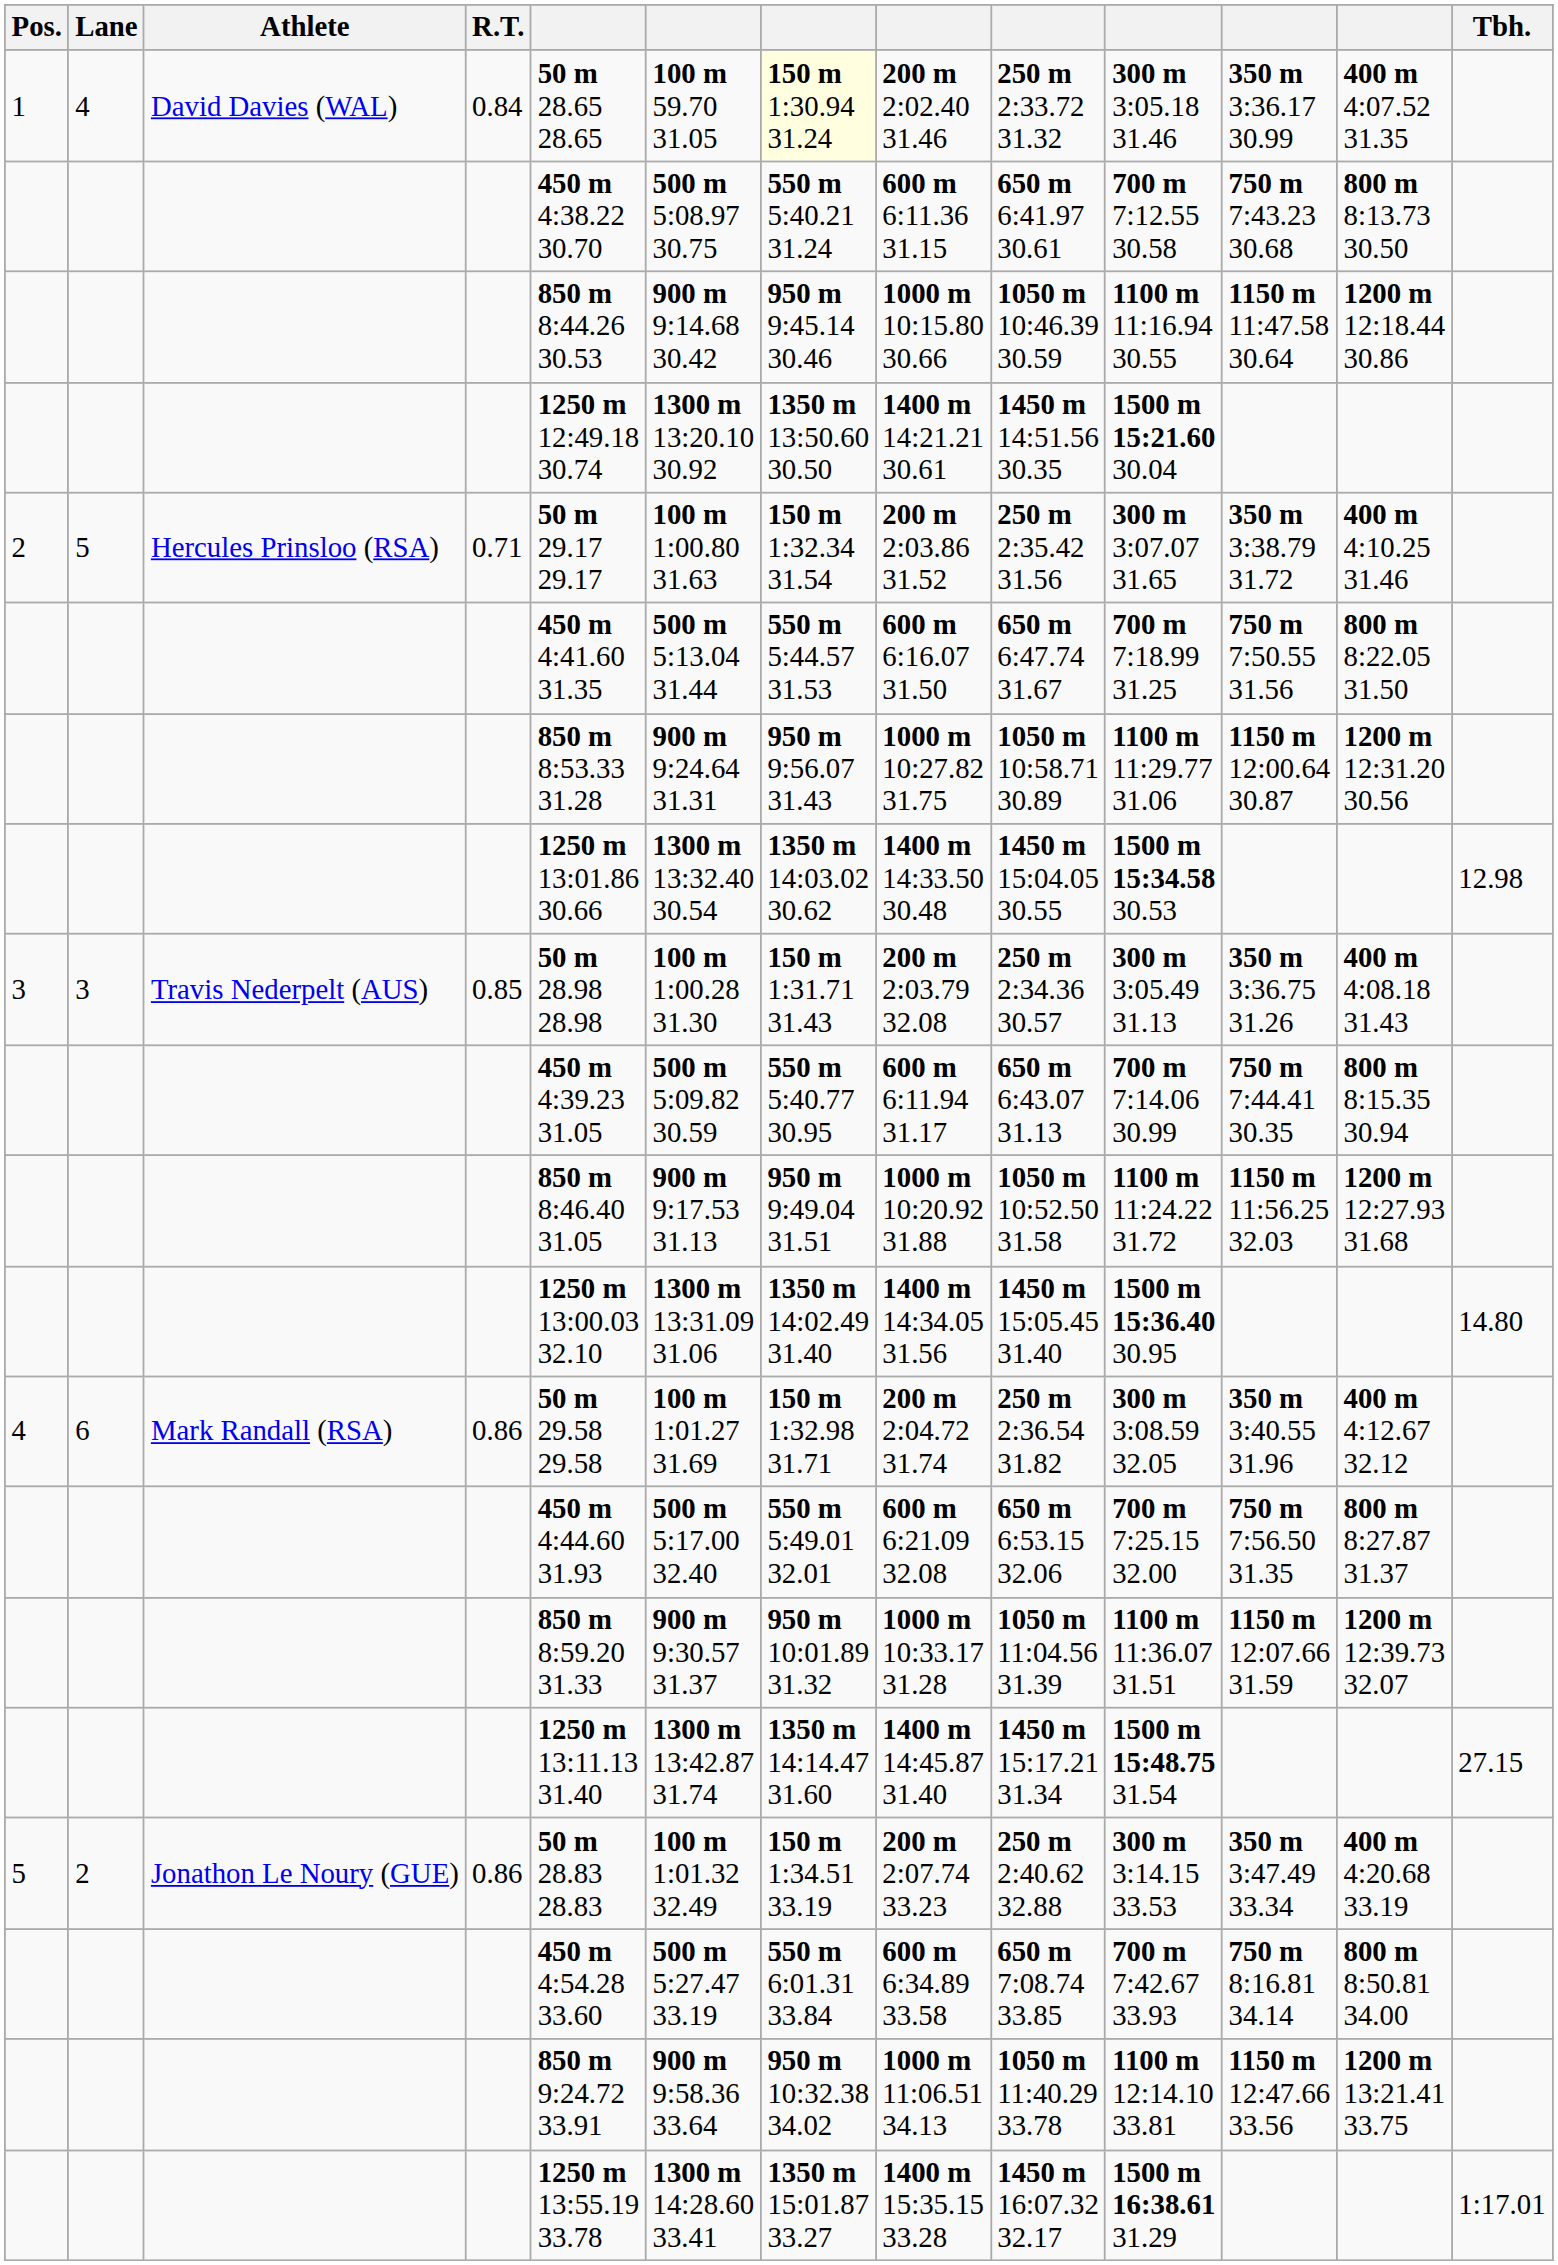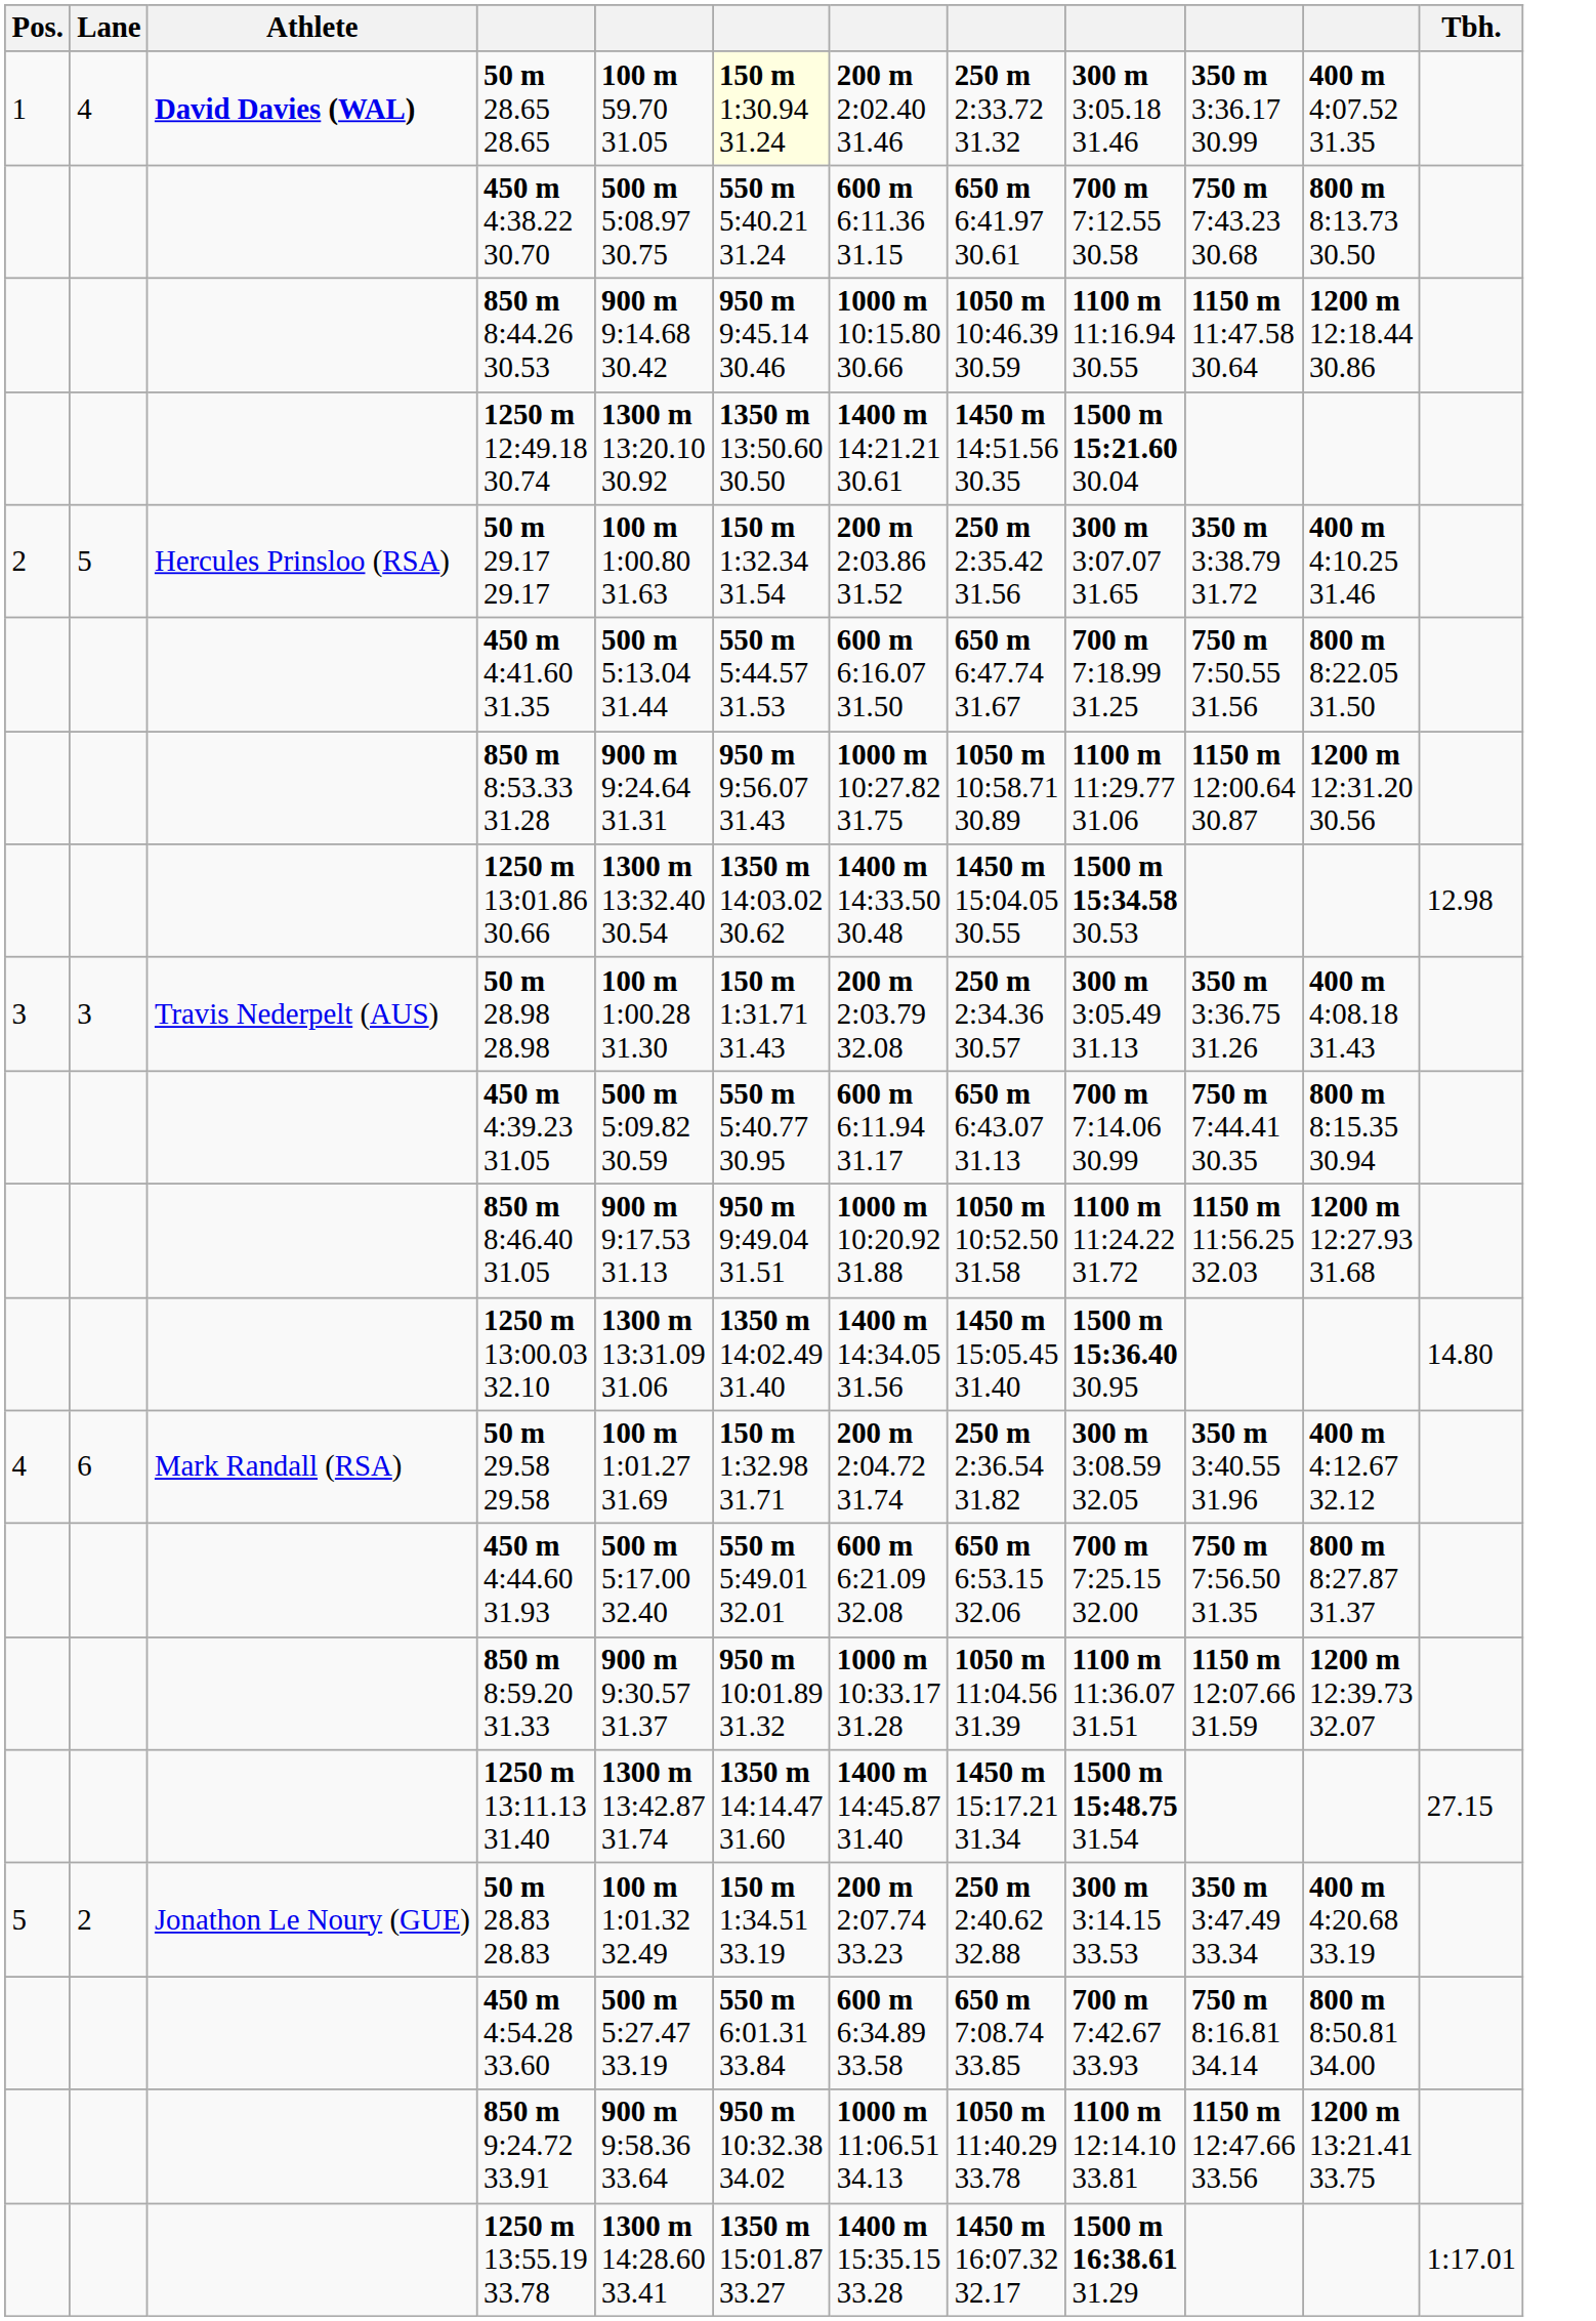 <table class="wikitable">
 <tr>
 <th>Pos.</th>
 <th>Lane</th>
 <th>Athlete</th>
-<th>R.T.</th>
 <th></th>
 <th></th>
 <th></th>
 <th></th>
 <th></th>
 <th></th>
 <th></th>
 <th></th>
 <th>Tbh.</th>
 </tr>
 <tr>
 <td>1</td>
 <td>4</td>
-<td> <a href='#'>David Davies</a> (<a href='#'>WAL</a>)</td>
-<td>0.84</td>
+<td><strong> <a href='#'>David Davies</a> (<a href='#'>WAL</a>)</strong></td>
 <td><strong>50 m</strong><br>28.65<br>28.65</td>
 <td><strong>100 m</strong><br>59.70<br>31.05</td>
 <td style="background: lightyellow;"><strong>150 m</strong><br>1:30.94<br>31.24</td>
 <td><strong>200 m</strong><br>2:02.40<br>31.46</td>
 <td><strong>250 m</strong><br>2:33.72<br>31.32</td>
 <td><strong>300 m</strong><br>3:05.18<br>31.46</td>
 <td><strong>350 m</strong><br>3:36.17<br>30.99</td>
 <td><strong>400 m</strong><br>4:07.52<br>31.35</td>
 <td></td>
 </tr>
 <tr>
-<td></td>
 <td></td>
 <td></td>
 <td></td>
 <td><strong>450 m</strong><br>4:38.22<br>30.70</td>
 <td><strong>500 m</strong><br>5:08.97<br>30.75</td>
 <td><strong>550 m</strong><br>5:40.21<br>31.24</td>
 <td><strong>600 m</strong><br>6:11.36<br>31.15</td>
 <td><strong>650 m</strong><br>6:41.97<br>30.61</td>
 <td><strong>700 m</strong><br>7:12.55<br>30.58</td>
 <td><strong>750 m</strong><br>7:43.23<br>30.68</td>
 <td><strong>800 m</strong><br>8:13.73<br>30.50</td>
 <td></td>
 </tr>
 <tr>
 <td></td>
 <td></td>
 <td></td>
-<td></td>
 <td><strong>850 m</strong><br>8:44.26<br>30.53</td>
 <td><strong>900 m</strong><br>9:14.68<br>30.42</td>
 <td><strong>950 m</strong><br>9:45.14<br>30.46</td>
 <td><strong>1000 m</strong><br>10:15.80<br>30.66</td>
 <td><strong>1050 m</strong><br>10:46.39<br>30.59</td>
 <td><strong>1100 m</strong><br>11:16.94<br>30.55</td>
 <td><strong>1150 m</strong><br>11:47.58<br>30.64</td>
 <td><strong>1200 m</strong><br>12:18.44<br>30.86</td>
 <td></td>
 </tr>
 <tr>
-<td></td>
 <td></td>
 <td></td>
 <td></td>
 <td><strong>1250 m</strong><br>12:49.18<br>30.74</td>
 <td><strong>1300 m</strong><br>13:20.10<br>30.92</td>
 <td><strong>1350 m</strong><br>13:50.60<br>30.50</td>
 <td><strong>1400 m</strong><br>14:21.21<br>30.61</td>
 <td><strong>1450 m</strong><br>14:51.56<br>30.35</td>
 <td><strong>1500 m</strong><br><strong>15:21.60</strong><br>30.04</td>
 <td></td>
 <td></td>
 <td> </td>
 </tr>
 <tr>
 <td>2</td>
 <td>5</td>
 <td> <a href='#'>Hercules Prinsloo</a> (<a href='#'>RSA</a>)</td>
-<td>0.71</td>
 <td><strong>50 m</strong><br>29.17<br>29.17</td>
 <td><strong>100 m</strong><br>1:00.80<br>31.63</td>
 <td><strong>150 m</strong><br>1:32.34<br>31.54</td>
 <td><strong>200 m</strong><br>2:03.86<br>31.52</td>
 <td><strong>250 m</strong><br>2:35.42<br>31.56</td>
 <td><strong>300 m</strong><br>3:07.07<br>31.65</td>
 <td><strong>350 m</strong><br>3:38.79<br>31.72</td>
 <td><strong>400 m</strong><br>4:10.25<br>31.46</td>
 <td></td>
 </tr>
 <tr>
-<td></td>
 <td></td>
 <td></td>
 <td></td>
 <td><strong>450 m</strong><br>4:41.60<br>31.35</td>
 <td><strong>500 m</strong><br>5:13.04<br>31.44</td>
 <td><strong>550 m</strong><br>5:44.57<br>31.53</td>
 <td><strong>600 m</strong><br>6:16.07<br>31.50</td>
 <td><strong>650 m</strong><br>6:47.74<br>31.67</td>
 <td><strong>700 m</strong><br>7:18.99<br>31.25</td>
 <td><strong>750 m</strong><br>7:50.55<br>31.56</td>
 <td><strong>800 m</strong><br>8:22.05<br>31.50</td>
 <td></td>
 </tr>
 <tr>
 <td></td>
 <td></td>
 <td></td>
-<td></td>
 <td><strong>850 m</strong><br>8:53.33<br>31.28</td>
 <td><strong>900 m</strong><br>9:24.64<br>31.31</td>
 <td><strong>950 m</strong><br>9:56.07<br>31.43</td>
 <td><strong>1000 m</strong><br>10:27.82<br>31.75</td>
 <td><strong>1050 m</strong><br>10:58.71<br>30.89</td>
 <td><strong>1100 m</strong><br>11:29.77<br>31.06</td>
 <td><strong>1150 m</strong><br>12:00.64<br>30.87</td>
 <td><strong>1200 m</strong><br>12:31.20<br>30.56</td>
 <td></td>
 </tr>
 <tr>
-<td></td>
 <td></td>
 <td></td>
 <td></td>
 <td><strong>1250 m</strong><br>13:01.86<br>30.66</td>
 <td><strong>1300 m</strong><br>13:32.40<br>30.54</td>
 <td><strong>1350 m</strong><br>14:03.02<br>30.62</td>
 <td><strong>1400 m</strong><br>14:33.50<br>30.48</td>
 <td><strong>1450 m</strong><br>15:04.05<br>30.55</td>
 <td><strong>1500 m</strong><br><strong>15:34.58</strong><br>30.53</td>
 <td></td>
 <td></td>
 <td>12.98</td>
 </tr>
 <tr>
 <td>3</td>
 <td>3</td>
 <td> <a href='#'>Travis Nederpelt</a> (<a href='#'>AUS</a>)</td>
-<td>0.85</td>
 <td><strong>50 m</strong><br>28.98<br>28.98</td>
 <td><strong>100 m</strong><br>1:00.28<br>31.30</td>
 <td><strong>150 m</strong><br>1:31.71<br>31.43</td>
 <td><strong>200 m</strong><br>2:03.79<br>32.08</td>
 <td><strong>250 m</strong><br>2:34.36<br>30.57</td>
 <td><strong>300 m</strong><br>3:05.49<br>31.13</td>
 <td><strong>350 m</strong><br>3:36.75<br>31.26</td>
 <td><strong>400 m</strong><br>4:08.18<br>31.43</td>
 <td></td>
 </tr>
 <tr>
-<td></td>
 <td></td>
 <td></td>
 <td></td>
 <td><strong>450 m</strong><br>4:39.23<br>31.05</td>
 <td><strong>500 m</strong><br>5:09.82<br>30.59</td>
 <td><strong>550 m</strong><br>5:40.77<br>30.95</td>
 <td><strong>600 m</strong><br>6:11.94<br>31.17</td>
 <td><strong>650 m</strong><br>6:43.07<br>31.13</td>
 <td><strong>700 m</strong><br>7:14.06<br>30.99</td>
 <td><strong>750 m</strong><br>7:44.41<br>30.35</td>
 <td><strong>800 m</strong><br>8:15.35<br>30.94</td>
 <td></td>
 </tr>
 <tr>
 <td></td>
 <td></td>
 <td></td>
-<td></td>
 <td><strong>850 m</strong><br>8:46.40<br>31.05</td>
 <td><strong>900 m</strong><br>9:17.53<br>31.13</td>
 <td><strong>950 m</strong><br>9:49.04<br>31.51</td>
 <td><strong>1000 m</strong><br>10:20.92<br>31.88</td>
 <td><strong>1050 m</strong><br>10:52.50<br>31.58</td>
 <td><strong>1100 m</strong><br>11:24.22<br>31.72</td>
 <td><strong>1150 m</strong><br>11:56.25<br>32.03</td>
 <td><strong>1200 m</strong><br>12:27.93<br>31.68</td>
 <td></td>
 </tr>
 <tr>
-<td></td>
 <td></td>
 <td></td>
 <td></td>
 <td><strong>1250 m</strong><br>13:00.03<br>32.10</td>
 <td><strong>1300 m</strong><br>13:31.09<br>31.06</td>
 <td><strong>1350 m</strong><br>14:02.49<br>31.40</td>
 <td><strong>1400 m</strong><br>14:34.05<br>31.56</td>
 <td><strong>1450 m</strong><br>15:05.45<br>31.40</td>
 <td><strong>1500 m</strong><br><strong>15:36.40</strong><br>30.95</td>
 <td></td>
 <td></td>
 <td>14.80</td>
 </tr>
 <tr>
 <td>4</td>
 <td>6</td>
 <td> <a href='#'>Mark Randall</a> (<a href='#'>RSA</a>)</td>
-<td>0.86</td>
 <td><strong>50 m</strong><br>29.58<br>29.58</td>
 <td><strong>100 m</strong><br>1:01.27<br>31.69</td>
 <td><strong>150 m</strong><br>1:32.98<br>31.71</td>
 <td><strong>200 m</strong><br>2:04.72<br>31.74</td>
 <td><strong>250 m</strong><br>2:36.54<br>31.82</td>
 <td><strong>300 m</strong><br>3:08.59<br>32.05</td>
 <td><strong>350 m</strong><br>3:40.55<br>31.96</td>
 <td><strong>400 m</strong><br>4:12.67<br>32.12</td>
 <td></td>
 </tr>
 <tr>
-<td></td>
 <td></td>
 <td></td>
 <td></td>
 <td><strong>450 m</strong><br>4:44.60<br>31.93</td>
 <td><strong>500 m</strong><br>5:17.00<br>32.40</td>
 <td><strong>550 m</strong><br>5:49.01<br>32.01</td>
 <td><strong>600 m</strong><br>6:21.09<br>32.08</td>
 <td><strong>650 m</strong><br>6:53.15<br>32.06</td>
 <td><strong>700 m</strong><br>7:25.15<br>32.00</td>
 <td><strong>750 m</strong><br>7:56.50<br>31.35</td>
 <td><strong>800 m</strong><br>8:27.87<br>31.37</td>
 <td></td>
 </tr>
 <tr>
 <td></td>
 <td></td>
 <td></td>
-<td></td>
 <td><strong>850 m</strong><br>8:59.20<br>31.33</td>
 <td><strong>900 m</strong><br>9:30.57<br>31.37</td>
 <td><strong>950 m</strong><br>10:01.89<br>31.32</td>
 <td><strong>1000 m</strong><br>10:33.17<br>31.28</td>
 <td><strong>1050 m</strong><br>11:04.56<br>31.39</td>
 <td><strong>1100 m</strong><br>11:36.07<br>31.51</td>
 <td><strong>1150 m</strong><br>12:07.66<br>31.59</td>
 <td><strong>1200 m</strong><br>12:39.73<br>32.07</td>
 <td></td>
 </tr>
 <tr>
-<td></td>
 <td></td>
 <td></td>
 <td></td>
 <td><strong>1250 m</strong><br>13:11.13<br>31.40</td>
 <td><strong>1300 m</strong><br>13:42.87<br>31.74</td>
 <td><strong>1350 m</strong><br>14:14.47<br>31.60</td>
 <td><strong>1400 m</strong><br>14:45.87<br>31.40</td>
 <td><strong>1450 m</strong><br>15:17.21<br>31.34</td>
 <td><strong>1500 m</strong><br><strong>15:48.75</strong><br>31.54</td>
 <td></td>
 <td></td>
 <td>27.15</td>
 </tr>
 <tr>
 <td>5</td>
 <td>2</td>
 <td> <a href='#'>Jonathon Le Noury</a> (<a href='#'>GUE</a>)</td>
-<td>0.86</td>
 <td><strong>50 m</strong><br>28.83<br>28.83</td>
 <td><strong>100 m</strong><br>1:01.32<br>32.49</td>
 <td><strong>150 m</strong><br>1:34.51<br>33.19</td>
 <td><strong>200 m</strong><br>2:07.74<br>33.23</td>
 <td><strong>250 m</strong><br>2:40.62<br>32.88</td>
 <td><strong>300 m</strong><br>3:14.15<br>33.53</td>
 <td><strong>350 m</strong><br>3:47.49<br>33.34</td>
 <td><strong>400 m</strong><br>4:20.68<br>33.19</td>
 <td></td>
 </tr>
 <tr>
-<td></td>
 <td></td>
 <td></td>
 <td></td>
 <td><strong>450 m</strong><br>4:54.28<br>33.60</td>
 <td><strong>500 m</strong><br>5:27.47<br>33.19</td>
 <td><strong>550 m</strong><br>6:01.31<br>33.84</td>
 <td><strong>600 m</strong><br>6:34.89<br>33.58</td>
 <td><strong>650 m</strong><br>7:08.74<br>33.85</td>
 <td><strong>700 m</strong><br>7:42.67<br>33.93</td>
 <td><strong>750 m</strong><br>8:16.81<br>34.14</td>
 <td><strong>800 m</strong><br>8:50.81<br>34.00</td>
 <td></td>
 </tr>
 <tr>
 <td></td>
 <td></td>
 <td></td>
-<td></td>
 <td><strong>850 m</strong><br>9:24.72<br>33.91</td>
 <td><strong>900 m</strong><br>9:58.36<br>33.64</td>
 <td><strong>950 m</strong><br>10:32.38<br>34.02</td>
 <td><strong>1000 m</strong><br>11:06.51<br>34.13</td>
 <td><strong>1050 m</strong><br>11:40.29<br>33.78</td>
 <td><strong>1100 m</strong><br>12:14.10<br>33.81</td>
 <td><strong>1150 m</strong><br>12:47.66<br>33.56</td>
 <td><strong>1200 m</strong><br>13:21.41<br>33.75</td>
 <td></td>
 </tr>
 <tr>
 <td></td>
 <td></td>
 <td></td>
-<td></td>
 <td><strong>1250 m</strong><br>13:55.19<br>33.78</td>
 <td><strong>1300 m</strong><br>14:28.60<br>33.41</td>
 <td><strong>1350 m</strong><br>15:01.87<br>33.27</td>
 <td><strong>1400 m</strong><br>15:35.15<br>33.28</td>
 <td><strong>1450 m</strong><br>16:07.32<br>32.17</td>
 <td><strong>1500 m</strong><br><strong>16:38.61</strong><br>31.29</td>
 <td></td>
 <td></td>
 <td>1:17.01</td>
 </tr>
 </table>
